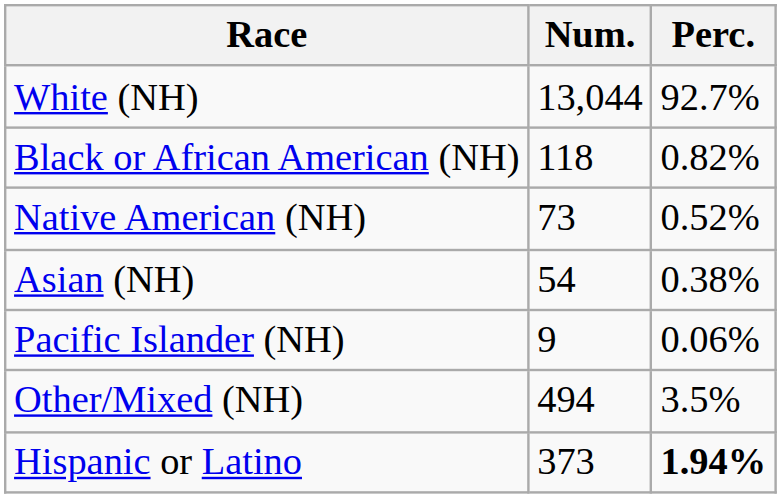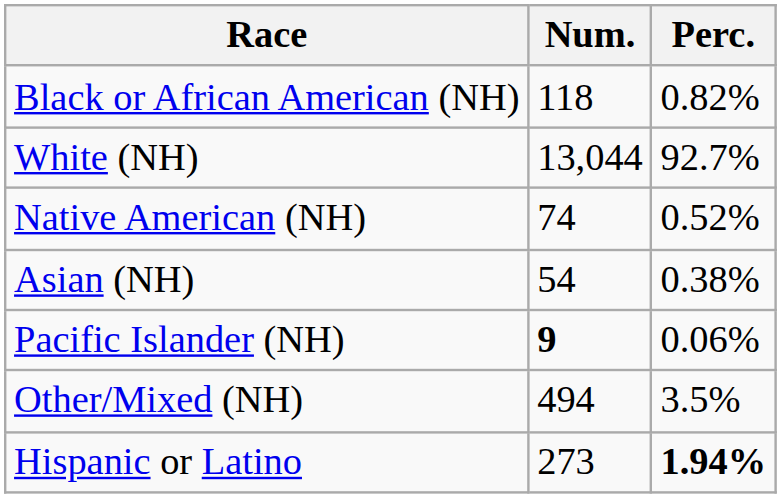 <table class="wikitable">
 <tr>
 <th>Race</th>
 <th>Num.</th>
 <th>Perc.</th>
 </tr>
 <tr>
+<td><a href='#'>Black or African American</a> (NH)</td>
+<td>118</td>
+<td>0.82%</td>
+</tr>
+<tr>
 <td><a href='#'>White</a> (NH)</td>
 <td>13,044</td>
 <td>92.7%</td>
 </tr>
 <tr>
-<td><a href='#'>Black or African American</a> (NH)</td>
-<td>118</td>
-<td>0.82%</td>
-</tr>
-<tr>
 <td><a href='#'>Native American</a> (NH)</td>
-<td>73</td>
+<td>74</td>
 <td>0.52%</td>
 </tr>
 <tr>
 <td><a href='#'>Asian</a> (NH)</td>
 <td>54</td>
 <td>0.38%</td>
 </tr>
 <tr>
 <td><a href='#'>Pacific Islander</a> (NH)</td>
-<td>9</td>
+<td><strong>9</strong></td>
 <td>0.06%</td>
 </tr>
 <tr>
 <td><a href='#'>Other/Mixed</a> (NH)</td>
 <td>494</td>
 <td>3.5%</td>
 </tr>
 <tr>
 <td><a href='#'>Hispanic</a> or <a href='#'>Latino</a></td>
-<td>373</td>
+<td>273</td>
 <td><strong>1.94%</strong></td>
 </tr>
 </table>
